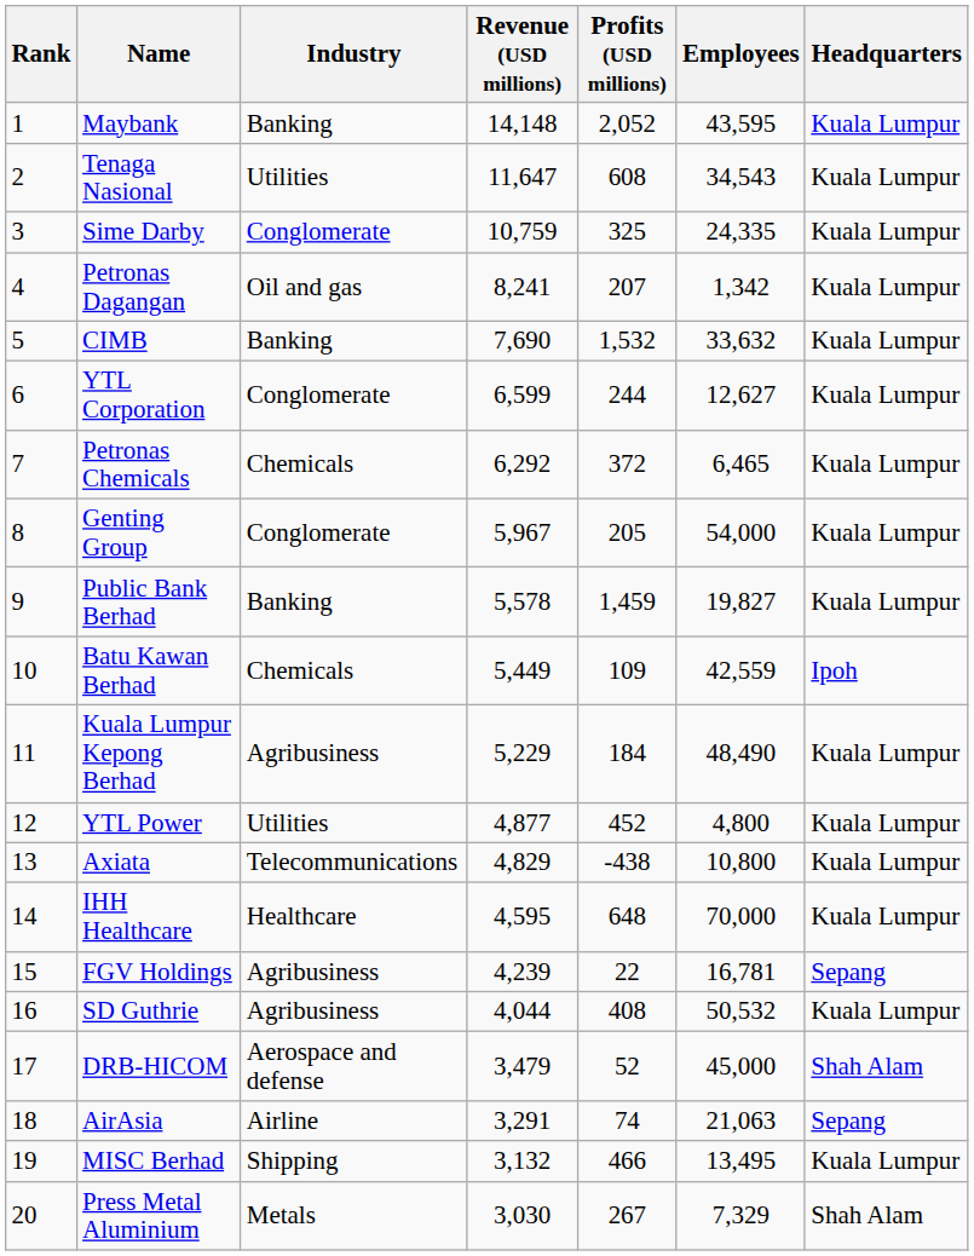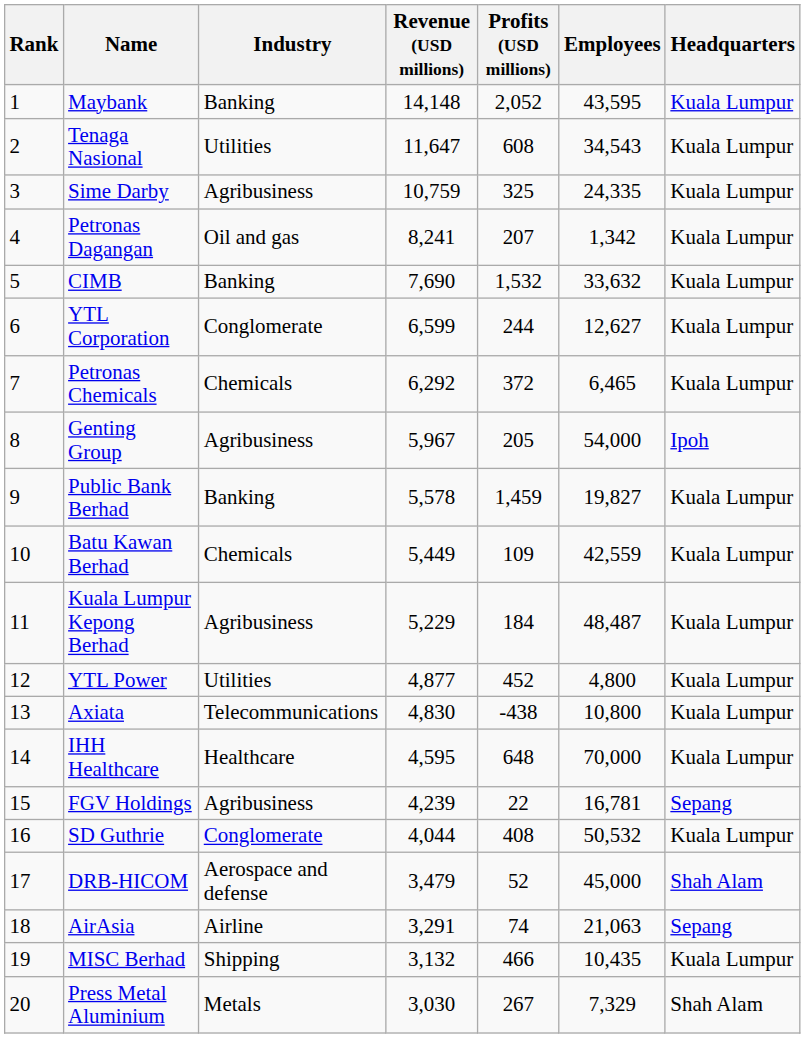 <table class="wikitable sortable">
 <tr>
 <th>Rank</th>
 <th>Name</th>
 <th>Industry</th>
 <th>Revenue<br><small>(USD millions)</small></th>
 <th>Profits<br><small>(USD millions)</small></th>
 <th>Employees</th>
 <th>Headquarters</th>
 </tr>
 <tr>
 <td>1</td>
 <td><a href='#'>Maybank</a></td>
 <td>Banking</td>
 <td style="text-align:center;">14,148</td>
 <td style="text-align:center;">2,052</td>
 <td style="text-align:center;">43,595</td>
 <td><a href='#'>Kuala Lumpur</a></td>
 </tr>
 <tr>
 <td>2</td>
 <td><a href='#'>Tenaga Nasional</a></td>
 <td>Utilities</td>
 <td style="text-align:center;">11,647</td>
 <td style="text-align:center;">608</td>
 <td style="text-align:center;">34,543</td>
 <td>Kuala Lumpur</td>
 </tr>
 <tr>
 <td>3</td>
 <td><a href='#'>Sime Darby</a></td>
-<td><a href='#'>Conglomerate</a></td>
+<td>Agribusiness</td>
 <td style="text-align:center;">10,759</td>
 <td style="text-align:center;">325</td>
 <td style="text-align:center;">24,335</td>
 <td>Kuala Lumpur</td>
 </tr>
 <tr>
 <td>4</td>
 <td><a href='#'>Petronas Dagangan</a></td>
 <td>Oil and gas</td>
 <td style="text-align:center;">8,241</td>
 <td style="text-align:center;">207</td>
 <td style="text-align:center;">1,342</td>
 <td>Kuala Lumpur</td>
 </tr>
 <tr>
 <td>5</td>
 <td><a href='#'>CIMB</a></td>
 <td>Banking</td>
 <td style="text-align:center;">7,690</td>
 <td style="text-align:center;">1,532</td>
 <td style="text-align:center;">33,632</td>
 <td>Kuala Lumpur</td>
 </tr>
 <tr>
 <td>6</td>
 <td><a href='#'>YTL Corporation</a></td>
 <td>Conglomerate</td>
 <td style="text-align:center;">6,599</td>
 <td style="text-align:center;">244</td>
 <td style="text-align:center;">12,627</td>
 <td>Kuala Lumpur</td>
 </tr>
 <tr>
 <td>7</td>
 <td><a href='#'>Petronas Chemicals</a></td>
 <td>Chemicals</td>
 <td style="text-align:center;">6,292</td>
 <td style="text-align:center;">372</td>
 <td style="text-align:center;">6,465</td>
 <td>Kuala Lumpur</td>
 </tr>
 <tr>
 <td>8</td>
 <td><a href='#'>Genting Group</a></td>
-<td>Conglomerate</td>
+<td>Agribusiness</td>
 <td style="text-align:center;">5,967</td>
 <td style="text-align:center;">205</td>
 <td style="text-align:center;">54,000</td>
-<td>Kuala Lumpur</td>
+<td><a href='#'>Ipoh</a></td>
 </tr>
 <tr>
 <td>9</td>
 <td><a href='#'>Public Bank Berhad</a></td>
 <td>Banking</td>
 <td style="text-align:center;">5,578</td>
 <td style="text-align:center;">1,459</td>
 <td style="text-align:center;">19,827</td>
 <td>Kuala Lumpur</td>
 </tr>
 <tr>
 <td>10</td>
 <td><a href='#'>Batu Kawan Berhad</a></td>
 <td>Chemicals</td>
 <td style="text-align:center;">5,449</td>
 <td style="text-align:center;">109</td>
 <td style="text-align:center;">42,559</td>
-<td><a href='#'>Ipoh</a></td>
+<td>Kuala Lumpur</td>
 </tr>
 <tr>
 <td>11</td>
 <td><a href='#'>Kuala Lumpur Kepong Berhad</a></td>
 <td>Agribusiness</td>
 <td style="text-align:center;">5,229</td>
 <td style="text-align:center;">184</td>
-<td style="text-align:center;">48,490</td>
+<td style="text-align:center;">48,487</td>
 <td>Kuala Lumpur</td>
 </tr>
 <tr>
 <td>12</td>
 <td><a href='#'>YTL Power</a></td>
 <td>Utilities</td>
 <td style="text-align:center;">4,877</td>
 <td style="text-align:center;">452</td>
 <td style="text-align:center;">4,800</td>
 <td>Kuala Lumpur</td>
 </tr>
 <tr>
 <td>13</td>
 <td><a href='#'>Axiata</a></td>
 <td>Telecommunications</td>
-<td style="text-align:center;">4,829</td>
+<td style="text-align:center;">4,830</td>
 <td style="text-align:center;">-438</td>
 <td style="text-align:center;">10,800</td>
 <td>Kuala Lumpur</td>
 </tr>
 <tr>
 <td>14</td>
 <td><a href='#'>IHH Healthcare</a></td>
 <td>Healthcare</td>
 <td style="text-align:center;">4,595</td>
 <td style="text-align:center;">648</td>
 <td style="text-align:center;">70,000</td>
 <td>Kuala Lumpur</td>
 </tr>
 <tr>
 <td>15</td>
 <td><a href='#'>FGV Holdings</a></td>
 <td>Agribusiness</td>
 <td style="text-align:center;">4,239</td>
 <td style="text-align:center;">22</td>
 <td style="text-align:center;">16,781</td>
 <td><a href='#'>Sepang</a></td>
 </tr>
 <tr>
 <td>16</td>
 <td><a href='#'>SD Guthrie</a></td>
-<td>Agribusiness</td>
+<td><a href='#'>Conglomerate</a></td>
 <td style="text-align:center;">4,044</td>
 <td style="text-align:center;">408</td>
 <td style="text-align:center;">50,532</td>
 <td>Kuala Lumpur</td>
 </tr>
 <tr>
 <td>17</td>
 <td><a href='#'>DRB-HICOM</a></td>
 <td>Aerospace and defense</td>
 <td style="text-align:center;">3,479</td>
 <td style="text-align:center;">52</td>
 <td style="text-align:center;">45,000</td>
 <td><a href='#'>Shah Alam</a></td>
 </tr>
 <tr>
 <td>18</td>
 <td><a href='#'>AirAsia</a></td>
 <td>Airline</td>
 <td style="text-align:center;">3,291</td>
 <td style="text-align:center;">74</td>
 <td style="text-align:center;">21,063</td>
 <td><a href='#'>Sepang</a></td>
 </tr>
 <tr>
 <td>19</td>
 <td><a href='#'>MISC Berhad</a></td>
 <td>Shipping</td>
 <td style="text-align:center;">3,132</td>
 <td style="text-align:center;">466</td>
-<td style="text-align:center;">13,495</td>
+<td style="text-align:center;">10,435</td>
 <td>Kuala Lumpur</td>
 </tr>
 <tr>
 <td>20</td>
 <td><a href='#'>Press Metal Aluminium</a></td>
 <td>Metals</td>
 <td style="text-align:center;">3,030</td>
 <td style="text-align:center;">267</td>
 <td style="text-align:center;">7,329</td>
 <td>Shah Alam</td>
 </tr>
 </table>
